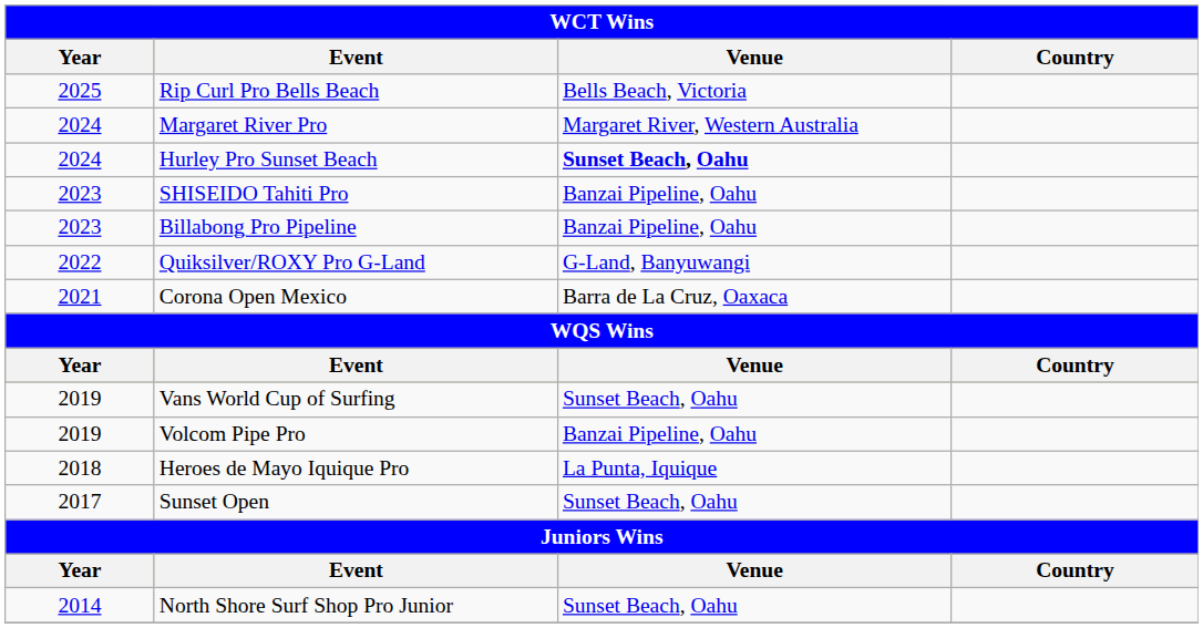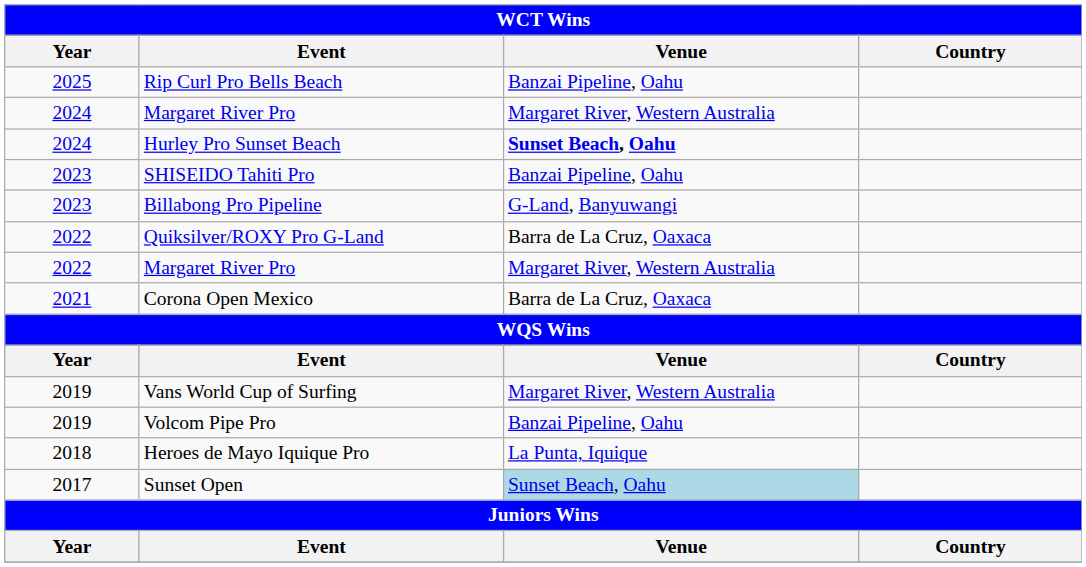 <table class="wikitable" style="width:100%;">
 <tr bgcolor=skyblue>
 <td colspan=4; style="background: blue; color: white" align="center"><strong>WCT Wins</strong></td>
 </tr>
 <tr bgcolor=#bdb76b>
 <th>Year</th>
 <th>Event</th>
 <th>Venue</th>
 <th>Country</th>
 </tr>
 <tr>
 <td style=text-align:center><a href='#'>2025</a></td>
 <td><a href='#'>Rip Curl Pro Bells Beach</a></td>
-<td><a href='#'>Bells Beach</a>, <a href='#'> Victoria</a></td>
+<td><a href='#'>Banzai Pipeline</a>, <a href='#'>Oahu</a></td>
 <td></td>
 </tr>
 <tr>
 <td style="text-align:center"><a href='#'>2024</a></td>
 <td><a href='#'>Margaret River Pro</a></td>
 <td><a href='#'>Margaret River</a>, <a href='#'>Western Australia</a></td>
 <td></td>
 </tr>
 <tr>
 <td style=text-align:center><a href='#'>2024</a></td>
 <td><a href='#'>Hurley Pro Sunset Beach</a></td>
 <td><strong><a href='#'>Sunset Beach</a>, <a href='#'>Oahu</a></strong></td>
 <td></td>
 </tr>
 <tr>
 <td style="text-align:center"><a href='#'>2023</a></td>
 <td><a href='#'>SHISEIDO Tahiti Pro</a></td>
 <td><a href='#'>Banzai Pipeline</a>, <a href='#'>Oahu</a></td>
 <td></td>
 </tr>
 <tr>
 <td style=text-align:center><a href='#'>2023</a></td>
 <td><a href='#'>Billabong Pro Pipeline</a></td>
-<td><a href='#'>Banzai Pipeline</a>, <a href='#'>Oahu</a></td>
+<td><a href='#'>G-Land</a>, <a href='#'>Banyuwangi</a></td>
 <td></td>
 </tr>
 <tr>
 <td style="text-align:center"><a href='#'>2022</a></td>
 <td><a href='#'>Quiksilver/ROXY Pro G-Land</a></td>
-<td><a href='#'>G-Land</a>, <a href='#'>Banyuwangi</a></td>
+<td>Barra de La Cruz, <a href='#'>Oaxaca</a></td>
+<td></td>
+</tr>
+<tr>
+<td style="text-align:center"><a href='#'>2022</a></td>
+<td><a href='#'>Margaret River Pro</a></td>
+<td><a href='#'>Margaret River</a>, <a href='#'>Western Australia</a></td>
 <td></td>
 </tr>
 <tr>
 <td style="text-align:center"><a href='#'>2021</a></td>
 <td>Corona Open Mexico</td>
 <td>Barra de La Cruz, <a href='#'>Oaxaca</a></td>
 <td></td>
 </tr>
 <tr>
 <td colspan="4;" style="background: blue; color: white" align="center"><strong>WQS Wins</strong></td>
 </tr>
 <tr bgcolor="#bdb76b">
 <th>Year</th>
 <th>Event</th>
 <th>Venue</th>
 <th>Country</th>
 </tr>
 <tr>
 <td style="text-align:center">2019</td>
 <td>Vans World Cup of Surfing</td>
-<td><a href='#'>Sunset Beach</a>, <a href='#'>Oahu</a></td>
+<td><a href='#'>Margaret River</a>, <a href='#'>Western Australia</a></td>
 <td></td>
 </tr>
 <tr>
 <td style="text-align:center">2019</td>
 <td>Volcom Pipe Pro</td>
 <td><a href='#'>Banzai Pipeline</a>, <a href='#'>Oahu</a></td>
 <td></td>
 </tr>
 <tr>
 <td style="text-align:center">2018</td>
 <td>Heroes de Mayo Iquique Pro</td>
 <td><a href='#'>La Punta, Iquique</a></td>
 <td></td>
 </tr>
 <tr>
 <td style="text-align:center">2017</td>
 <td>Sunset Open</td>
-<td><a href='#'>Sunset Beach</a>, <a href='#'>Oahu</a></td>
+<td style="background: lightblue;"><a href='#'>Sunset Beach</a>, <a href='#'>Oahu</a></td>
 <td></td>
 </tr>
 <tr>
 <td colspan=4; style="background: blue; color: white" align="center"><strong>Juniors Wins</strong></td>
 </tr>
 <tr bgcolor=#bdb76b>
 <th>Year</th>
 <th width=   33.8%>Event</th>
 <th width=     33%>Venue</th>
 <th>Country</th>
 </tr>
 <tr>
-<td style=text-align:center><a href='#'>2014</a></td>
-<td>North Shore Surf Shop Pro Junior</td>
-<td><a href='#'>Sunset Beach</a>, <a href='#'>Oahu</a></td>
-<td></td>
-</tr>
-<tr>
 </tr>
 </table>
